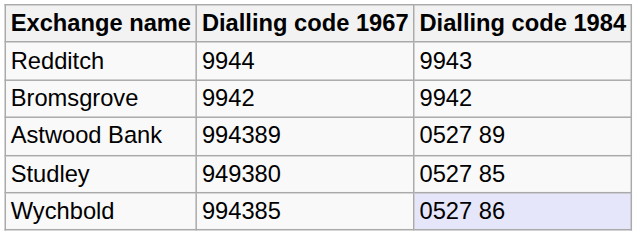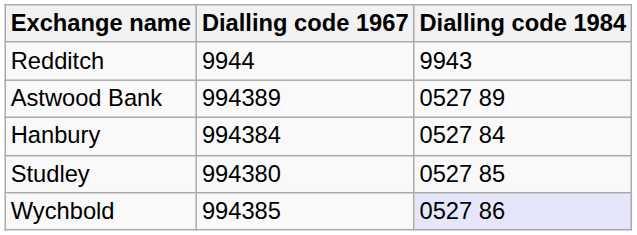 <table class="wikitable" style="width: auto; margin-left: 1.5em;">
 <tr>
 <th scope="col">Exchange name</th>
 <th scope="col">Dialling code 1967</th>
 <th scope="col">Dialling code 1984</th>
 </tr>
 <tr>
 <td>Redditch</td>
 <td>9944</td>
 <td>9943</td>
 </tr>
 <tr>
-<td>Bromsgrove</td>
-<td>9942</td>
-<td>9942</td>
-</tr>
-<tr>
 <td>Astwood Bank</td>
 <td>994389</td>
 <td>0527 89</td>
 </tr>
 <tr>
+<td>Hanbury</td>
+<td>994384</td>
+<td>0527 84</td>
+</tr>
+<tr>
 <td>Studley</td>
-<td>949380</td>
+<td>994380</td>
 <td>0527 85</td>
 </tr>
 <tr>
 <td>Wychbold</td>
 <td>994385</td>
 <td style="background: lavender;">0527 86</td>
 </tr>
 </table>
